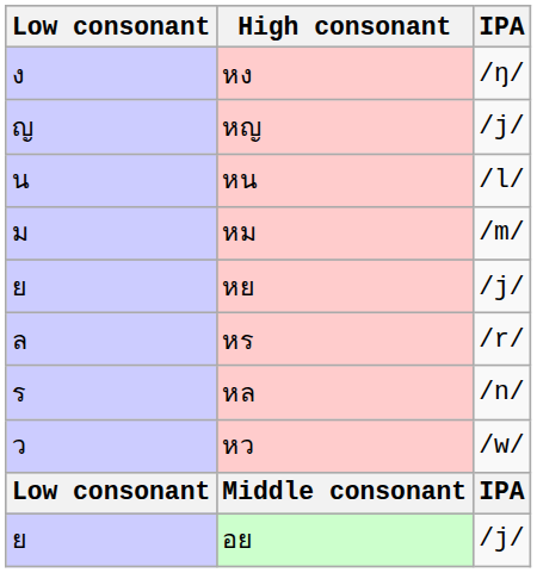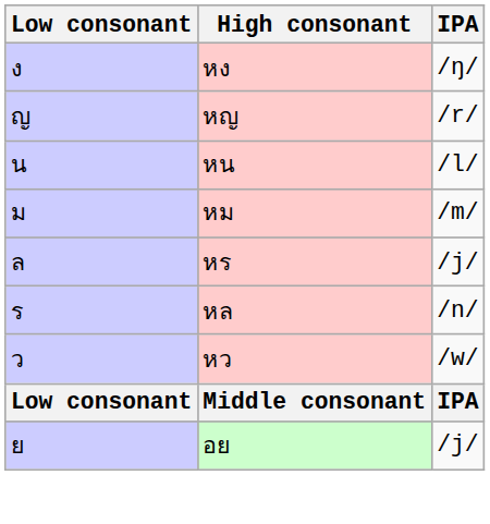 <table class="wikitable">
 <tr valign="top">
 <th>Low consonant</th>
 <th>High consonant</th>
 <th>IPA</th>
 </tr>
 <tr>
 <td style="background: #ccf">ง</td>
 <td style="background: #fcc">หง</td>
 <td>/ŋ/</td>
 </tr>
 <tr>
 <td style="background: #ccf">ญ</td>
 <td style="background: #fcc">หญ</td>
-<td>/j/</td>
+<td>/r/</td>
 </tr>
 <tr>
 <td style="background: #ccf">น</td>
 <td style="background: #fcc">หน</td>
 <td>/l/</td>
 </tr>
 <tr>
 <td style="background: #ccf">ม</td>
 <td style="background: #fcc">หม</td>
 <td>/m/</td>
 </tr>
 <tr>
-<td style="background: #ccf">ย</td>
-<td style="background: #fcc">หย</td>
-<td>/j/</td>
-</tr>
-<tr>
 <td style="background: #ccf">ล</td>
 <td style="background: #fcc">หร</td>
-<td>/r/</td>
+<td>/j/</td>
 </tr>
 <tr>
 <td style="background: #ccf">ร</td>
 <td style="background: #fcc">หล</td>
 <td>/n/</td>
 </tr>
 <tr>
 <td style="background: #ccf">ว</td>
 <td style="background: #fcc">หว</td>
 <td>/w/</td>
 </tr>
 <tr>
 <th>Low consonant</th>
 <th>Middle consonant</th>
 <th>IPA</th>
 </tr>
 <tr>
 <td style="background: #ccf">ย</td>
 <td style="background: #cfc">อย</td>
 <td>/j/</td>
 </tr>
 </table>
